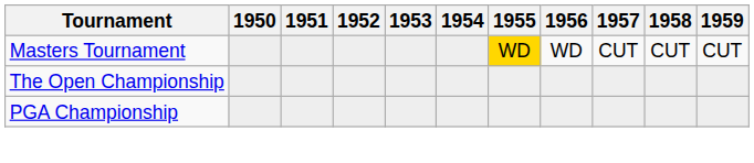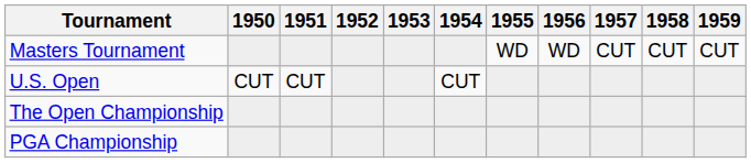 <table class="wikitable" style="font-size:95%;text-align:center;">
 <tr>
 <th>Tournament</th>
 <th>1950</th>
 <th>1951</th>
 <th>1952</th>
 <th>1953</th>
 <th>1954</th>
 <th>1955</th>
 <th>1956</th>
 <th>1957</th>
 <th>1958</th>
 <th>1959</th>
 </tr>
 <tr>
 <td align=left><a href='#'>Masters Tournament</a></td>
 <td style="background:#eeeeee;"></td>
 <td style="background:#eeeeee;"></td>
 <td style="background:#eeeeee;"></td>
 <td style="background:#eeeeee;"></td>
 <td style="background:#eeeeee;"></td>
-<td style="background: gold;">WD</td>
+<td>WD</td>
 <td>WD</td>
 <td>CUT</td>
 <td>CUT</td>
 <td>CUT</td>
+</tr>
+<tr>
+<td align=left><a href='#'>U.S. Open</a></td>
+<td>CUT</td>
+<td>CUT</td>
+<td style="background:#eeeeee;"></td>
+<td style="background:#eeeeee;"></td>
+<td>CUT</td>
+<td style="background:#eeeeee;"></td>
+<td style="background:#eeeeee;"></td>
+<td style="background:#eeeeee;"></td>
+<td style="background:#eeeeee;"></td>
+<td style="background:#eeeeee;"></td>
 </tr>
 <tr>
 <td align=left><a href='#'>The Open Championship</a></td>
 <td style="background:#eeeeee;"></td>
 <td style="background:#eeeeee;"></td>
 <td style="background:#eeeeee;"></td>
 <td style="background:#eeeeee;"></td>
 <td style="background:#eeeeee;"></td>
 <td style="background:#eeeeee;"></td>
 <td style="background:#eeeeee;"></td>
 <td style="background:#eeeeee;"></td>
 <td style="background:#eeeeee;"></td>
 <td style="background:#eeeeee;"></td>
 </tr>
 <tr>
 <td align=left><a href='#'>PGA Championship</a></td>
 <td style="background:#eeeeee;"></td>
 <td style="background:#eeeeee;"></td>
 <td style="background:#eeeeee;"></td>
 <td style="background:#eeeeee;"></td>
 <td style="background:#eeeeee;"></td>
 <td style="background:#eeeeee;"></td>
 <td style="background:#eeeeee;"></td>
 <td style="background:#eeeeee;"></td>
 <td style="background:#eeeeee;"></td>
 <td style="background:#eeeeee;"></td>
 </tr>
 </table>
